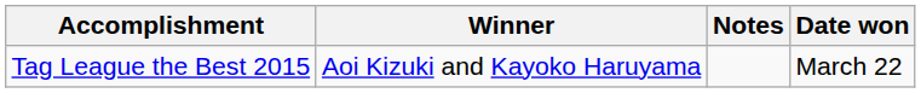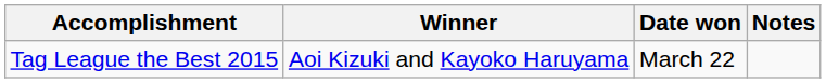 <table class="wikitable">
 <tr>
 <th>Accomplishment</th>
 <th>Winner</th>
+<th>Date won</th>
 <th>Notes</th>
-<th>Date won</th>
 </tr>
 <tr>
 <td><a href='#'>Tag League the Best 2015</a></td>
 <td><a href='#'>Aoi Kizuki</a> and <a href='#'>Kayoko Haruyama</a></td>
+<td>March 22</td>
 <td></td>
-<td>March 22</td>
 </tr>
 </table>
